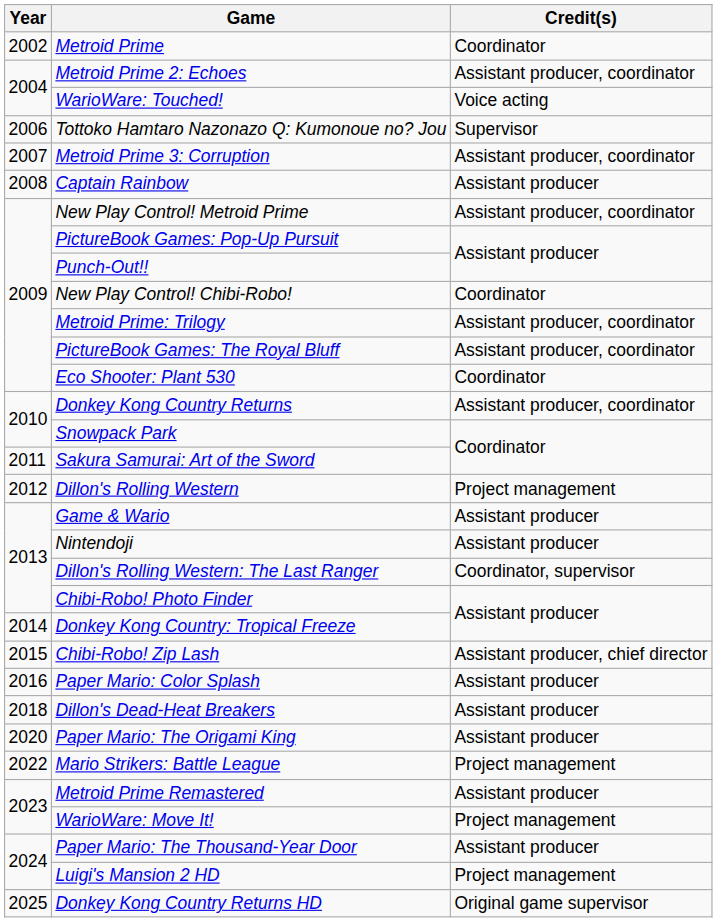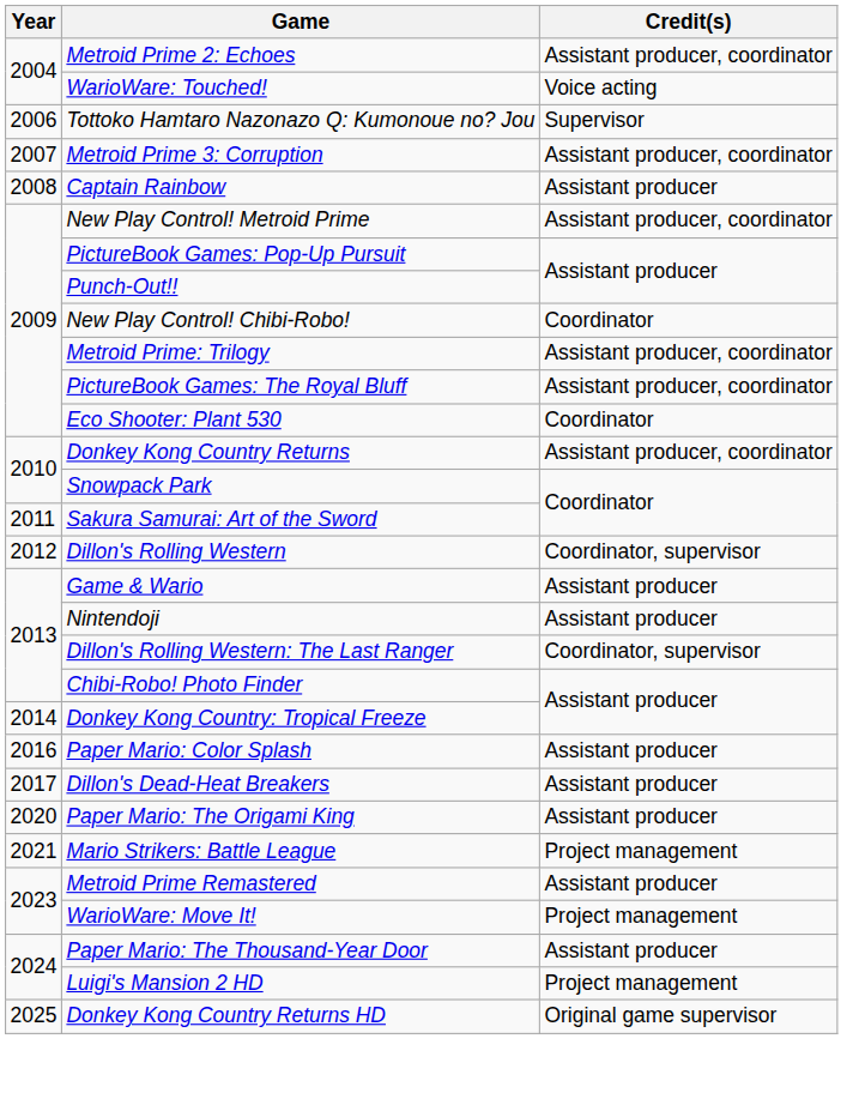 <table class="wikitable sortable">
 <tr>
 <th>Year</th>
 <th>Game</th>
 <th>Credit(s)</th>
-</tr>
-<tr>
-<td>2002</td>
-<td><em><a href='#'>Metroid Prime</a></em></td>
-<td>Coordinator</td>
 </tr>
 <tr>
 <td rowspan="2">2004</td>
 <td><em><a href='#'>Metroid Prime 2: Echoes</a></em></td>
 <td>Assistant producer, coordinator</td>
 </tr>
 <tr>
 <td><em><a href='#'>WarioWare: Touched!</a></em></td>
 <td>Voice acting</td>
 </tr>
 <tr>
 <td>2006</td>
 <td><em>Tottoko Hamtaro Nazonazo Q: Kumonoue no? Jou</em></td>
 <td>Supervisor</td>
 </tr>
 <tr>
 <td>2007</td>
 <td><em><a href='#'>Metroid Prime 3: Corruption</a></em></td>
 <td>Assistant producer, coordinator</td>
 </tr>
 <tr>
 <td>2008</td>
 <td><em><a href='#'>Captain Rainbow</a></em></td>
 <td>Assistant producer</td>
 </tr>
 <tr>
 <td rowspan="7">2009</td>
 <td><em>New Play Control! Metroid Prime</em></td>
 <td>Assistant producer, coordinator</td>
 </tr>
 <tr>
 <td><em><a href='#'>PictureBook Games: Pop-Up Pursuit</a></em></td>
 <td rowspan="2">Assistant producer</td>
 </tr>
 <tr>
 <td><a href='#'><em>Punch-Out!!</em></a></td>
 </tr>
 <tr>
 <td><em>New Play Control! Chibi-Robo!</em></td>
 <td>Coordinator</td>
 </tr>
 <tr>
 <td><em><a href='#'>Metroid Prime: Trilogy</a></em></td>
 <td>Assistant producer, coordinator</td>
 </tr>
 <tr>
 <td><em><a href='#'>PictureBook Games: The Royal Bluff</a></em></td>
 <td>Assistant producer, coordinator</td>
 </tr>
 <tr>
 <td><em><a href='#'>Eco Shooter: Plant 530</a></em></td>
 <td>Coordinator</td>
 </tr>
 <tr>
 <td rowspan="2">2010</td>
 <td><em><a href='#'>Donkey Kong Country Returns</a></em></td>
 <td>Assistant producer, coordinator</td>
 </tr>
 <tr>
 <td><em><a href='#'>Snowpack Park</a></em></td>
 <td rowspan="2">Coordinator</td>
 </tr>
 <tr>
 <td>2011</td>
 <td><em><a href='#'>Sakura Samurai: Art of the Sword</a></em></td>
 </tr>
 <tr>
 <td>2012</td>
 <td><em><a href='#'>Dillon's Rolling Western</a></em></td>
-<td>Project management</td>
+<td>Coordinator, supervisor</td>
 </tr>
 <tr>
 <td rowspan="4">2013</td>
 <td><em><a href='#'>Game & Wario</a></em></td>
 <td>Assistant producer</td>
 </tr>
 <tr>
 <td><em>Nintendoji</em></td>
 <td>Assistant producer</td>
 </tr>
 <tr>
 <td><em><a href='#'>Dillon's Rolling Western: The Last Ranger</a></em></td>
 <td>Coordinator, supervisor</td>
 </tr>
 <tr>
 <td><em><a href='#'>Chibi-Robo! Photo Finder</a></em></td>
 <td rowspan="2">Assistant producer</td>
 </tr>
 <tr>
 <td>2014</td>
 <td><em><a href='#'>Donkey Kong Country: Tropical Freeze</a></em></td>
 </tr>
 <tr>
-<td>2015</td>
-<td><em><a href='#'>Chibi-Robo! Zip Lash</a></em></td>
-<td>Assistant producer, chief director</td>
-</tr>
-<tr>
 <td>2016</td>
 <td><em><a href='#'>Paper Mario: Color Splash</a></em></td>
 <td>Assistant producer</td>
 </tr>
 <tr>
-<td>2018</td>
+<td>2017</td>
 <td><em><a href='#'>Dillon's Dead-Heat Breakers</a></em></td>
 <td>Assistant producer</td>
 </tr>
 <tr>
 <td>2020</td>
 <td><em><a href='#'>Paper Mario: The Origami King</a></em></td>
 <td>Assistant producer</td>
 </tr>
 <tr>
-<td>2022</td>
+<td>2021</td>
 <td><em><a href='#'>Mario Strikers: Battle League</a></em></td>
 <td>Project management</td>
 </tr>
 <tr>
 <td rowspan="2">2023</td>
 <td><em><a href='#'>Metroid Prime Remastered</a></em></td>
 <td>Assistant producer</td>
 </tr>
 <tr>
 <td><em><a href='#'>WarioWare: Move It!</a></em></td>
 <td>Project management</td>
 </tr>
 <tr>
 <td rowspan="2">2024</td>
 <td><em><a href='#'>Paper Mario: The Thousand-Year Door</a></em></td>
 <td>Assistant producer</td>
 </tr>
 <tr>
 <td><em><a href='#'>Luigi's Mansion 2 HD</a></em></td>
 <td>Project management</td>
 </tr>
 <tr>
 <td>2025</td>
 <td><em><a href='#'>Donkey Kong Country Returns HD</a></em></td>
 <td>Original game supervisor</td>
 </tr>
 </table>
